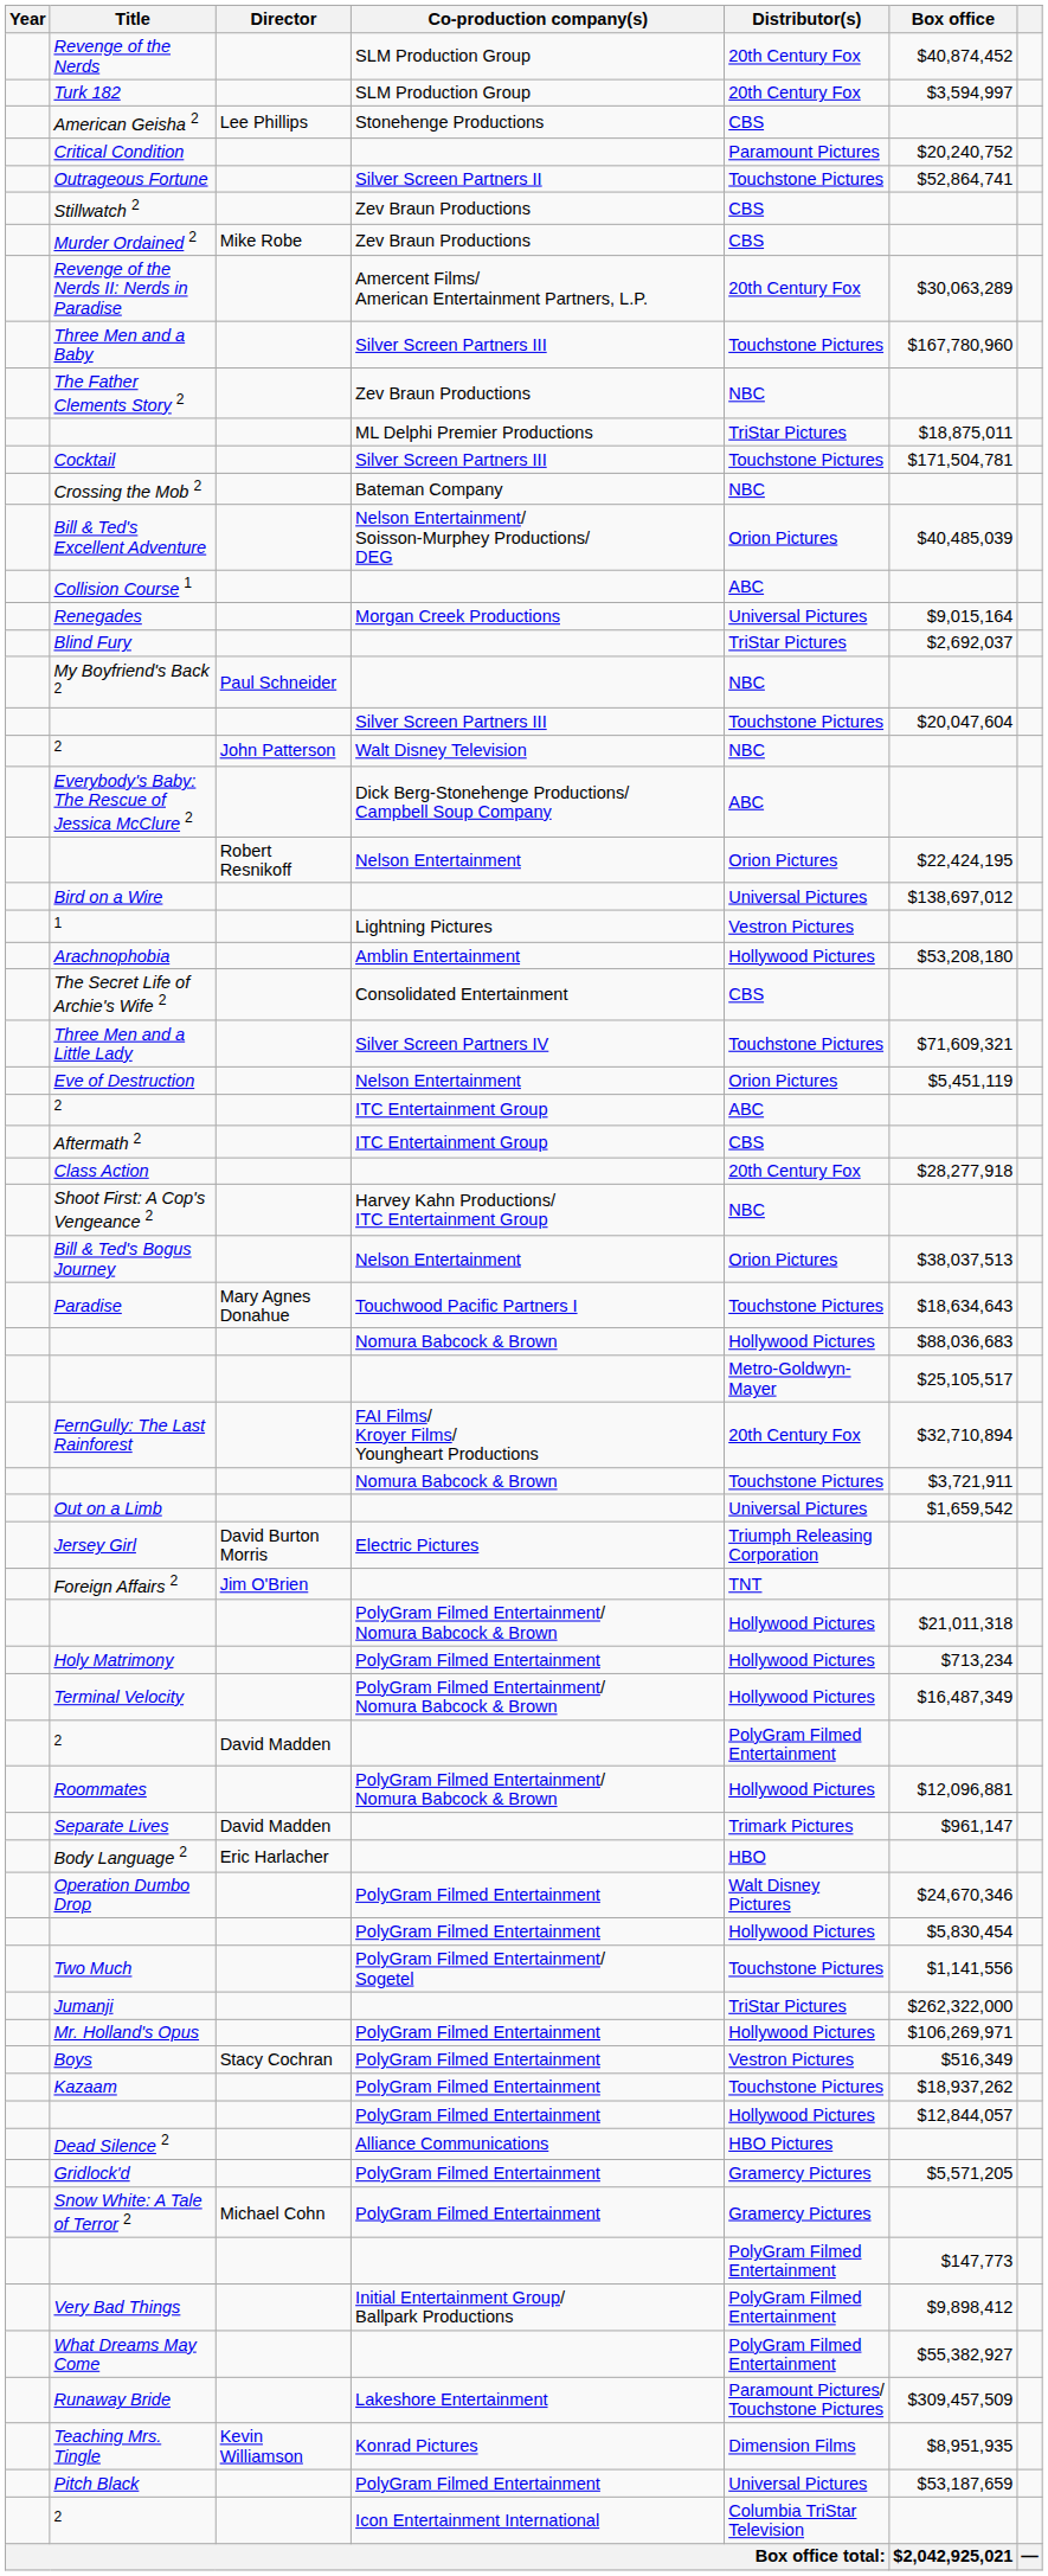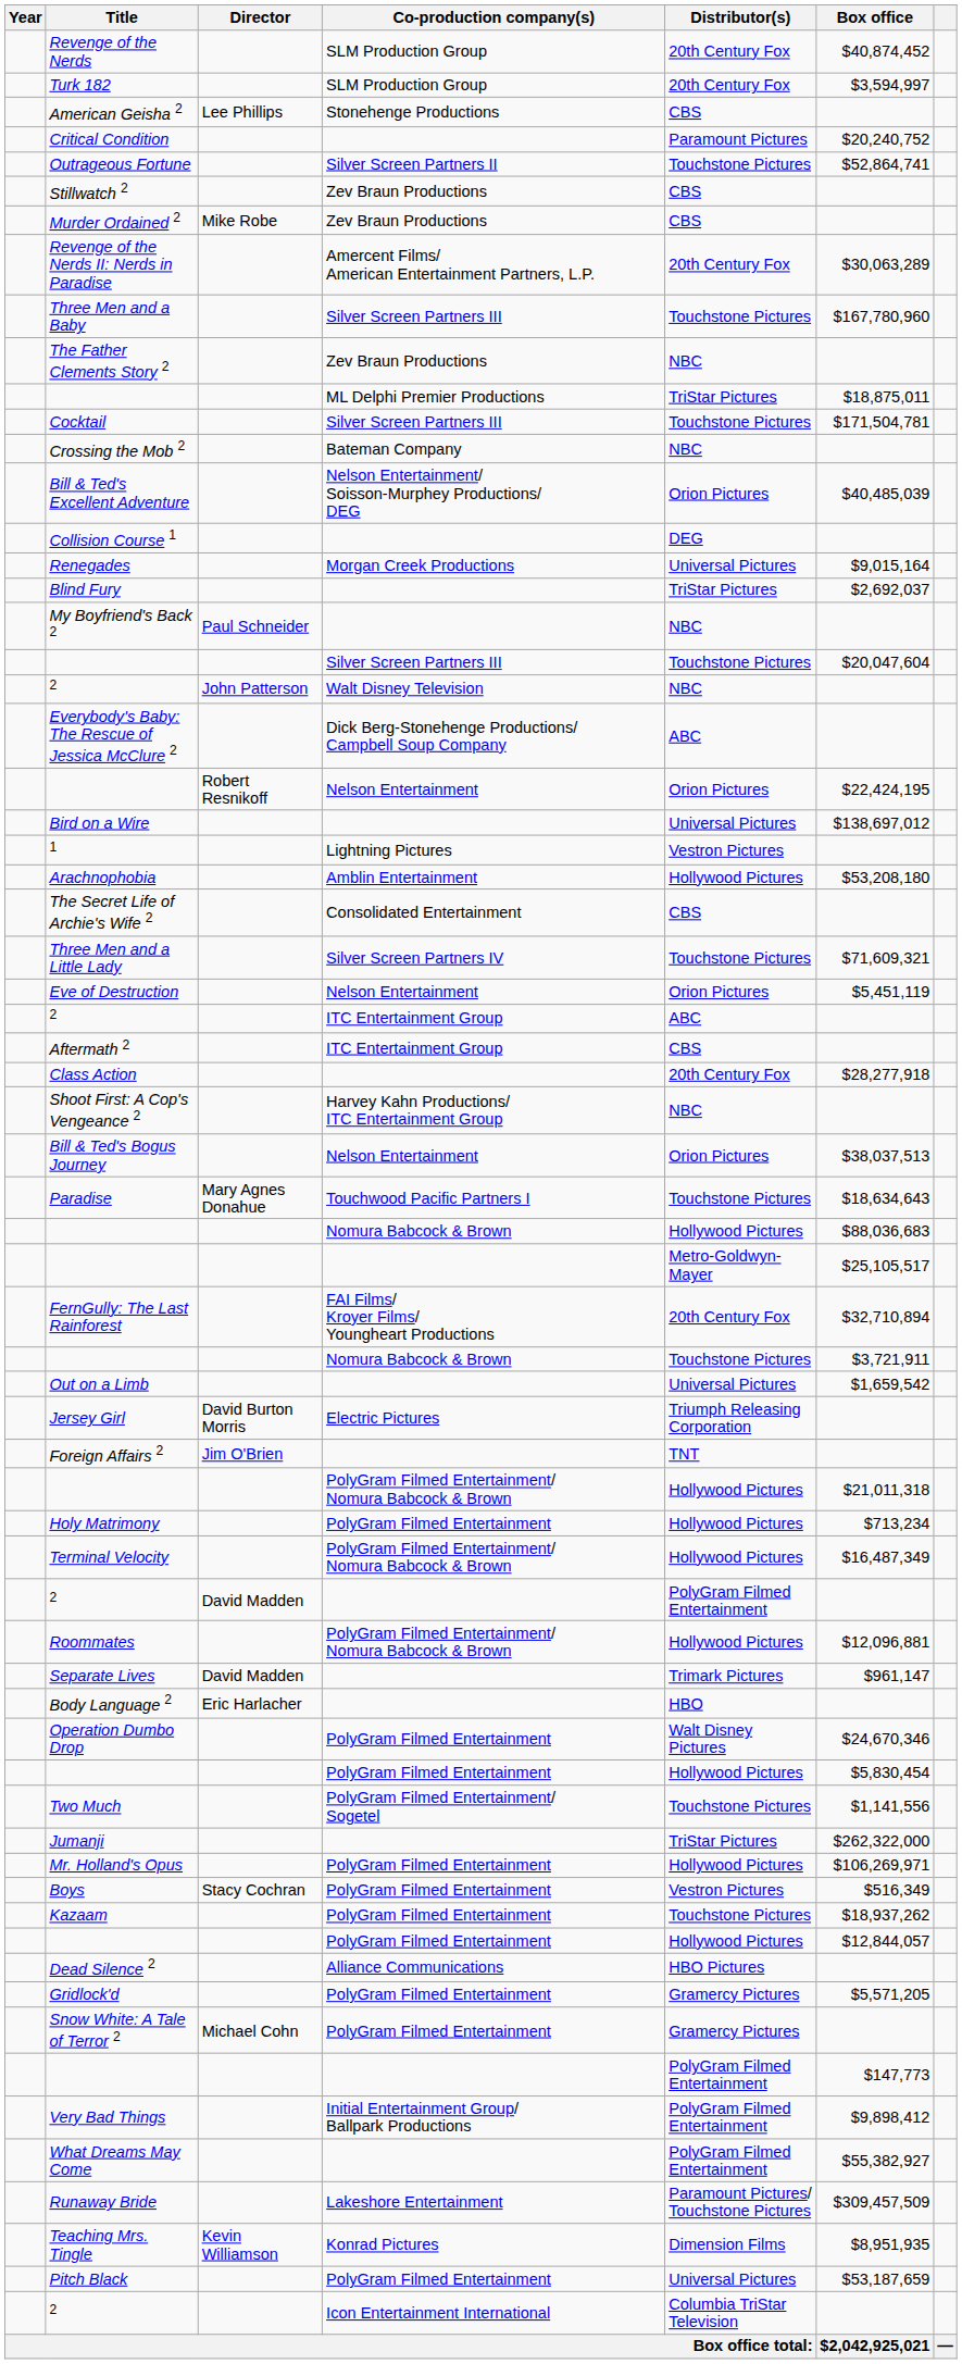 <table class="wikitable sortable">
 <tr style="font-size:90%">
 <th width="30">Year</th>
 <th width="140">Title</th>
 <th width="115">Director</th>
 <th width="350">Co-production company(s)</th>
 <th width="140">Distributor(s)</th>
 <th width="80">Box office</th>
 <th class="unsortable"></th>
 </tr>
 <tr style="font-size:90%">
 <td></td>
 <td><em><a href='#'>Revenge of the Nerds</a></em></td>
 <td></td>
 <td>SLM Production Group</td>
 <td><a href='#'>20th Century Fox</a></td>
 <td style="text-align:right">$40,874,452</td>
 <td style="text-align:center"></td>
 </tr>
 <tr style="font-size:90%">
 <td></td>
 <td><em><a href='#'>Turk 182</a></em></td>
 <td></td>
 <td>SLM Production Group</td>
 <td><a href='#'>20th Century Fox</a></td>
 <td style="text-align:right">$3,594,997</td>
 <td style="text-align:center"></td>
 </tr>
 <tr style="font-size:90%">
 <td></td>
 <td><em>American Geisha</em> <sup>2</sup></td>
 <td>Lee Phillips</td>
 <td>Stonehenge Productions</td>
 <td><a href='#'>CBS</a></td>
 <td style="text-align:right"></td>
 <td style="text-align:center"></td>
 </tr>
 <tr style="font-size:90%">
 <td></td>
 <td><em><a href='#'>Critical Condition</a></em></td>
 <td></td>
 <td></td>
 <td><a href='#'>Paramount Pictures</a></td>
 <td style="text-align:right">$20,240,752</td>
 <td style="text-align:center"></td>
 </tr>
 <tr style="font-size:90%">
 <td></td>
 <td><em><a href='#'>Outrageous Fortune</a></em></td>
 <td></td>
 <td><a href='#'>Silver Screen Partners II</a></td>
 <td><a href='#'>Touchstone Pictures</a></td>
 <td style="text-align:right">$52,864,741</td>
 <td style="text-align:center"></td>
 </tr>
 <tr style="font-size:90%">
 <td></td>
 <td><em>Stillwatch</em> <sup>2</sup></td>
 <td></td>
 <td>Zev Braun Productions</td>
 <td><a href='#'>CBS</a></td>
 <td style="text-align:right"></td>
 <td style="text-align:center"></td>
 </tr>
 <tr style="font-size:90%">
 <td></td>
 <td><em><a href='#'>Murder Ordained</a></em> <sup>2</sup></td>
 <td>Mike Robe</td>
 <td>Zev Braun Productions</td>
 <td><a href='#'>CBS</a></td>
 <td style="text-align:right"></td>
 <td style="text-align:center"></td>
 </tr>
 <tr style="font-size:90%">
 <td></td>
 <td><em><a href='#'>Revenge of the Nerds II: Nerds in Paradise</a></em></td>
 <td></td>
 <td>Amercent Films/<br>American Entertainment Partners, L.P.</td>
 <td><a href='#'>20th Century Fox</a></td>
 <td style="text-align:right">$30,063,289</td>
 <td style="text-align:center"></td>
 </tr>
 <tr style="font-size:90%">
 <td></td>
 <td><em><a href='#'>Three Men and a Baby</a></em></td>
 <td></td>
 <td><a href='#'>Silver Screen Partners III</a></td>
 <td><a href='#'>Touchstone Pictures</a></td>
 <td style="text-align:right">$167,780,960</td>
 <td style="text-align:center"></td>
 </tr>
 <tr style="font-size:90%">
 <td></td>
 <td><em><a href='#'>The Father Clements Story</a></em> <sup>2</sup></td>
 <td></td>
 <td>Zev Braun Productions</td>
 <td><a href='#'>NBC</a></td>
 <td style="text-align:right"></td>
 <td style="text-align:center"></td>
 </tr>
 <tr style="font-size:90%">
 <td></td>
 <td><em></em></td>
 <td></td>
 <td>ML Delphi Premier Productions</td>
 <td><a href='#'>TriStar Pictures</a></td>
 <td style="text-align:right">$18,875,011</td>
 <td style="text-align:center"></td>
 </tr>
 <tr style="font-size:90%">
 <td></td>
 <td><em><a href='#'>Cocktail</a></em></td>
 <td></td>
 <td><a href='#'>Silver Screen Partners III</a></td>
 <td><a href='#'>Touchstone Pictures</a></td>
 <td style="text-align:right">$171,504,781</td>
 <td style="text-align:center"></td>
 </tr>
 <tr style="font-size:90%">
 <td></td>
 <td><em>Crossing the Mob</em> <sup>2</sup></td>
 <td></td>
 <td>Bateman Company</td>
 <td><a href='#'>NBC</a></td>
 <td style="text-align:right"></td>
 <td style="text-align:center"></td>
 </tr>
 <tr style="font-size:90%">
 <td></td>
 <td><em><a href='#'>Bill & Ted's Excellent Adventure</a></em></td>
 <td></td>
 <td><a href='#'>Nelson Entertainment</a>/<br>Soisson-Murphey Productions/<br><a href='#'>DEG</a></td>
 <td><a href='#'>Orion Pictures</a></td>
 <td style="text-align:right">$40,485,039</td>
 <td style="text-align:center"></td>
 </tr>
 <tr style="font-size:90%">
 <td></td>
 <td><em><a href='#'>Collision Course</a></em> <sup>1</sup></td>
 <td></td>
 <td></td>
-<td><a href='#'>ABC</a></td>
+<td><a href='#'>DEG</a></td>
 <td style="text-align:right"></td>
 <td style="text-align:center"></td>
 </tr>
 <tr style="font-size:90%">
 <td></td>
 <td><em><a href='#'>Renegades</a></em></td>
 <td></td>
 <td><a href='#'>Morgan Creek Productions</a></td>
 <td><a href='#'>Universal Pictures</a></td>
 <td style="text-align:right">$9,015,164</td>
 <td style="text-align:center"></td>
 </tr>
 <tr style="font-size:90%">
 <td></td>
 <td><em><a href='#'>Blind Fury</a></em></td>
 <td></td>
 <td></td>
 <td><a href='#'>TriStar Pictures</a></td>
 <td style="text-align:right">$2,692,037</td>
 <td style="text-align:center"></td>
 </tr>
 <tr style="font-size:90%">
 <td></td>
 <td><em>My Boyfriend's Back</em> <sup>2</sup></td>
 <td><a href='#'>Paul Schneider</a></td>
 <td></td>
 <td><a href='#'>NBC</a></td>
 <td style="text-align:right"></td>
 <td style="text-align:center"></td>
 </tr>
 <tr style="font-size:90%">
 <td></td>
 <td><em></em></td>
 <td></td>
 <td><a href='#'>Silver Screen Partners III</a></td>
 <td><a href='#'>Touchstone Pictures</a></td>
 <td style="text-align:right">$20,047,604</td>
 <td style="text-align:center"></td>
 </tr>
 <tr style="font-size:90%">
 <td></td>
 <td><em></em> <sup>2</sup></td>
 <td><a href='#'>John Patterson</a></td>
 <td><a href='#'>Walt Disney Television</a></td>
 <td><a href='#'>NBC</a></td>
 <td style="text-align:right"></td>
 <td style="text-align:center"></td>
 </tr>
 <tr style="font-size:90%">
 <td></td>
 <td><em><a href='#'>Everybody's Baby: The Rescue of Jessica McClure</a></em> <sup>2</sup></td>
 <td></td>
 <td>Dick Berg-Stonehenge Productions/<br><a href='#'>Campbell Soup Company</a></td>
 <td><a href='#'>ABC</a></td>
 <td style="text-align:right"></td>
 <td style="text-align:center"></td>
 </tr>
 <tr style="font-size:90%">
 <td></td>
 <td><em></em></td>
 <td>Robert Resnikoff</td>
 <td><a href='#'>Nelson Entertainment</a></td>
 <td><a href='#'>Orion Pictures</a></td>
 <td style="text-align:right">$22,424,195</td>
 <td style="text-align:center"></td>
 </tr>
 <tr style="font-size:90%">
 <td></td>
 <td><em><a href='#'>Bird on a Wire</a></em></td>
 <td></td>
 <td></td>
 <td><a href='#'>Universal Pictures</a></td>
 <td style="text-align:right">$138,697,012</td>
 <td style="text-align:center"></td>
 </tr>
 <tr style="font-size:90%">
 <td></td>
 <td><em></em> <sup>1</sup></td>
 <td></td>
 <td>Lightning Pictures</td>
 <td><a href='#'>Vestron Pictures</a></td>
 <td style="text-align:right"></td>
 <td style="text-align:center"></td>
 </tr>
 <tr style="font-size:90%">
 <td></td>
 <td><em><a href='#'>Arachnophobia</a></em></td>
 <td></td>
 <td><a href='#'>Amblin Entertainment</a></td>
 <td><a href='#'>Hollywood Pictures</a></td>
 <td style="text-align:right">$53,208,180</td>
 <td style="text-align:center"></td>
 </tr>
 <tr style="font-size:90%">
 <td></td>
 <td><em>The Secret Life of Archie's Wife</em> <sup>2</sup></td>
 <td></td>
 <td>Consolidated Entertainment</td>
 <td><a href='#'>CBS</a></td>
 <td style="text-align:right"></td>
 <td style="text-align:center"></td>
 </tr>
 <tr style="font-size:90%">
 <td></td>
 <td><em><a href='#'>Three Men and a Little Lady</a></em></td>
 <td></td>
 <td><a href='#'>Silver Screen Partners IV</a></td>
 <td><a href='#'>Touchstone Pictures</a></td>
 <td style="text-align:right">$71,609,321</td>
 <td style="text-align:center"></td>
 </tr>
 <tr style="font-size:90%">
 <td></td>
 <td><em><a href='#'>Eve of Destruction</a></em></td>
 <td></td>
 <td><a href='#'>Nelson Entertainment</a></td>
 <td><a href='#'>Orion Pictures</a></td>
 <td style="text-align:right">$5,451,119</td>
 <td style="text-align:center"></td>
 </tr>
 <tr style="font-size:90%">
 <td></td>
 <td><em></em> <sup>2</sup></td>
 <td></td>
 <td><a href='#'>ITC Entertainment Group</a></td>
 <td><a href='#'>ABC</a></td>
 <td style="text-align:right"></td>
 <td style="text-align:center"></td>
 </tr>
 <tr style="font-size:90%">
 <td></td>
 <td><em>Aftermath</em> <sup>2</sup></td>
 <td></td>
 <td><a href='#'>ITC Entertainment Group</a></td>
 <td><a href='#'>CBS</a></td>
 <td style="text-align:right"></td>
 <td style="text-align:center"></td>
 </tr>
 <tr style="font-size:90%">
 <td></td>
 <td><em><a href='#'>Class Action</a></em></td>
 <td></td>
 <td></td>
 <td><a href='#'>20th Century Fox</a></td>
 <td style="text-align:right">$28,277,918</td>
 <td style="text-align:center"></td>
 </tr>
 <tr style="font-size:90%">
 <td></td>
 <td><em>Shoot First: A Cop's Vengeance</em> <sup>2</sup></td>
 <td></td>
 <td>Harvey Kahn Productions/<br><a href='#'>ITC Entertainment Group</a></td>
 <td><a href='#'>NBC</a></td>
 <td style="text-align:right"></td>
 <td style="text-align:center"></td>
 </tr>
 <tr style="font-size:90%">
 <td></td>
 <td><em><a href='#'>Bill & Ted's Bogus Journey</a></em></td>
 <td></td>
 <td><a href='#'>Nelson Entertainment</a></td>
 <td><a href='#'>Orion Pictures</a></td>
 <td style="text-align:right">$38,037,513</td>
 <td style="text-align:center"></td>
 </tr>
 <tr style="font-size:90%">
 <td></td>
 <td><em><a href='#'>Paradise</a></em></td>
 <td>Mary Agnes Donahue</td>
 <td><a href='#'>Touchwood Pacific Partners I</a></td>
 <td><a href='#'>Touchstone Pictures</a></td>
 <td style="text-align:right">$18,634,643</td>
 <td style="text-align:center"></td>
 </tr>
 <tr style="font-size:90%">
 <td></td>
 <td><em></em></td>
 <td></td>
 <td><a href='#'>Nomura Babcock & Brown</a></td>
 <td><a href='#'>Hollywood Pictures</a></td>
 <td style="text-align:right">$88,036,683</td>
 <td style="text-align:center"></td>
 </tr>
 <tr style="font-size:90%">
 <td></td>
 <td><em></em></td>
 <td></td>
 <td></td>
 <td><a href='#'>Metro-Goldwyn-Mayer</a></td>
 <td style="text-align:right">$25,105,517</td>
 <td style="text-align:center"></td>
 </tr>
 <tr style="font-size:90%">
 <td></td>
 <td><em><a href='#'>FernGully: The Last Rainforest</a></em></td>
 <td></td>
 <td><a href='#'>FAI Films</a>/<br><a href='#'>Kroyer Films</a>/<br>Youngheart Productions</td>
 <td><a href='#'>20th Century Fox</a></td>
 <td style="text-align:right">$32,710,894</td>
 <td style="text-align:center"></td>
 </tr>
 <tr style="font-size:90%">
 <td></td>
 <td><em></em></td>
 <td></td>
 <td><a href='#'>Nomura Babcock & Brown</a></td>
 <td><a href='#'>Touchstone Pictures</a></td>
 <td style="text-align:right">$3,721,911</td>
 <td style="text-align:center"></td>
 </tr>
 <tr style="font-size:90%">
 <td></td>
 <td><em><a href='#'>Out on a Limb</a></em></td>
 <td></td>
 <td></td>
 <td><a href='#'>Universal Pictures</a></td>
 <td style="text-align:right">$1,659,542</td>
 <td style="text-align:center"></td>
 </tr>
 <tr style="font-size:90%">
 <td></td>
 <td><em><a href='#'>Jersey Girl</a></em></td>
 <td>David Burton Morris</td>
 <td><a href='#'>Electric Pictures</a></td>
 <td><a href='#'>Triumph Releasing Corporation</a></td>
 <td style="text-align:right"></td>
 <td></td>
 </tr>
 <tr style="font-size:90%">
 <td></td>
 <td><em>Foreign Affairs</em> <sup>2</sup></td>
 <td><a href='#'>Jim O'Brien</a></td>
 <td></td>
 <td><a href='#'>TNT</a></td>
 <td style="text-align:right"></td>
 <td style="text-align:center"></td>
 </tr>
 <tr style="font-size:90%">
 <td></td>
 <td><em></em></td>
 <td></td>
 <td><a href='#'>PolyGram Filmed Entertainment</a>/<br><a href='#'>Nomura Babcock & Brown</a></td>
 <td><a href='#'>Hollywood Pictures</a></td>
 <td style="text-align:right">$21,011,318</td>
 <td style="text-align:center"></td>
 </tr>
 <tr style="font-size:90%">
 <td></td>
 <td><em><a href='#'>Holy Matrimony</a></em></td>
 <td></td>
 <td><a href='#'>PolyGram Filmed Entertainment</a></td>
 <td><a href='#'>Hollywood Pictures</a></td>
 <td style="text-align:right">$713,234</td>
 <td style="text-align:center"></td>
 </tr>
 <tr style="font-size:90%">
 <td></td>
 <td><em><a href='#'>Terminal Velocity</a></em></td>
 <td></td>
 <td><a href='#'>PolyGram Filmed Entertainment</a>/<br><a href='#'>Nomura Babcock & Brown</a></td>
 <td><a href='#'>Hollywood Pictures</a></td>
 <td style="text-align:right">$16,487,349</td>
 <td style="text-align:center"></td>
 </tr>
 <tr style="font-size:90%">
 <td></td>
 <td><em></em> <sup>2</sup></td>
 <td>David Madden</td>
 <td></td>
 <td><a href='#'>PolyGram Filmed Entertainment</a></td>
 <td style="text-align:right"></td>
 <td style="text-align:center"></td>
 </tr>
 <tr style="font-size:90%">
 <td></td>
 <td><em><a href='#'>Roommates</a></em></td>
 <td></td>
 <td><a href='#'>PolyGram Filmed Entertainment</a>/<br><a href='#'>Nomura Babcock & Brown</a></td>
 <td><a href='#'>Hollywood Pictures</a></td>
 <td style="text-align:right">$12,096,881</td>
 <td style="text-align:center"></td>
 </tr>
 <tr style="font-size:90%">
 <td></td>
 <td><em><a href='#'>Separate Lives</a></em></td>
 <td>David Madden</td>
 <td></td>
 <td><a href='#'>Trimark Pictures</a></td>
 <td style="text-align:right">$961,147</td>
 <td style="text-align:center"></td>
 </tr>
 <tr style="font-size:90%">
 <td></td>
 <td><em>Body Language</em> <sup>2</sup></td>
 <td>Eric Harlacher</td>
 <td></td>
 <td><a href='#'>HBO</a></td>
 <td style="text-align:right"></td>
 <td style="text-align:center"></td>
 </tr>
 <tr style="font-size:90%">
 <td></td>
 <td><em><a href='#'>Operation Dumbo Drop</a></em></td>
 <td></td>
 <td><a href='#'>PolyGram Filmed Entertainment</a></td>
 <td><a href='#'>Walt Disney Pictures</a></td>
 <td style="text-align:right">$24,670,346</td>
 <td style="text-align:center"></td>
 </tr>
 <tr style="font-size:90%">
 <td></td>
 <td><em></em></td>
 <td></td>
 <td><a href='#'>PolyGram Filmed Entertainment</a></td>
 <td><a href='#'>Hollywood Pictures</a></td>
 <td style="text-align:right">$5,830,454</td>
 <td style="text-align:center"></td>
 </tr>
 <tr style="font-size:90%">
 <td></td>
 <td><em><a href='#'>Two Much</a></em></td>
 <td></td>
 <td><a href='#'>PolyGram Filmed Entertainment</a>/<br><a href='#'>Sogetel</a></td>
 <td><a href='#'>Touchstone Pictures</a></td>
 <td style="text-align:right">$1,141,556</td>
 <td style="text-align:center"></td>
 </tr>
 <tr style="font-size:90%">
 <td></td>
 <td><em><a href='#'>Jumanji</a></em></td>
 <td></td>
 <td></td>
 <td><a href='#'>TriStar Pictures</a></td>
 <td style="text-align:right">$262,322,000</td>
 <td style="text-align:center"></td>
 </tr>
 <tr style="font-size:90%">
 <td></td>
 <td><em><a href='#'>Mr. Holland's Opus</a></em></td>
 <td></td>
 <td><a href='#'>PolyGram Filmed Entertainment</a></td>
 <td><a href='#'>Hollywood Pictures</a></td>
 <td style="text-align:right">$106,269,971</td>
 <td style="text-align:center"></td>
 </tr>
 <tr style="font-size:90%">
 <td></td>
 <td><em><a href='#'>Boys</a></em></td>
 <td>Stacy Cochran</td>
 <td><a href='#'>PolyGram Filmed Entertainment</a></td>
 <td><a href='#'>Vestron Pictures</a></td>
 <td style="text-align:right">$516,349</td>
 <td style="text-align:center"></td>
 </tr>
 <tr style="font-size:90%">
 <td></td>
 <td><em><a href='#'>Kazaam</a></em></td>
 <td></td>
 <td><a href='#'>PolyGram Filmed Entertainment</a></td>
 <td><a href='#'>Touchstone Pictures</a></td>
 <td style="text-align:right">$18,937,262</td>
 <td style="text-align:center"></td>
 </tr>
 <tr style="font-size:90%">
 <td></td>
 <td><em></em></td>
 <td></td>
 <td><a href='#'>PolyGram Filmed Entertainment</a></td>
 <td><a href='#'>Hollywood Pictures</a></td>
 <td style="text-align:right">$12,844,057</td>
 <td style="text-align:center"></td>
 </tr>
 <tr style="font-size:90%">
 <td></td>
 <td><em><a href='#'>Dead Silence</a></em> <sup>2</sup></td>
 <td></td>
 <td><a href='#'>Alliance Communications</a></td>
 <td><a href='#'>HBO Pictures</a></td>
 <td style="text-align:right"></td>
 <td style="text-align:center"></td>
 </tr>
 <tr style="font-size:90%">
 <td></td>
 <td><em><a href='#'>Gridlock'd</a></em></td>
 <td></td>
 <td><a href='#'>PolyGram Filmed Entertainment</a></td>
 <td><a href='#'>Gramercy Pictures</a></td>
 <td style="text-align:right">$5,571,205</td>
 <td style="text-align:center"></td>
 </tr>
 <tr style="font-size:90%">
 <td></td>
 <td><em><a href='#'>Snow White: A Tale of Terror</a></em> <sup>2</sup></td>
 <td>Michael Cohn</td>
 <td><a href='#'>PolyGram Filmed Entertainment</a></td>
 <td><a href='#'>Gramercy Pictures</a></td>
 <td style="text-align:right"></td>
 <td style="text-align:center"></td>
 </tr>
 <tr style="font-size:90%">
 <td></td>
 <td><em></em></td>
 <td></td>
 <td></td>
 <td><a href='#'>PolyGram Filmed Entertainment</a></td>
 <td style="text-align:right">$147,773</td>
 <td style="text-align:center"></td>
 </tr>
 <tr style="font-size:90%">
 <td></td>
 <td><em><a href='#'>Very Bad Things</a></em></td>
 <td></td>
 <td><a href='#'>Initial Entertainment Group</a>/<br>Ballpark Productions</td>
 <td><a href='#'>PolyGram Filmed Entertainment</a></td>
 <td style="text-align:right">$9,898,412</td>
 <td style="text-align:center"></td>
 </tr>
 <tr style="font-size:90%">
 <td></td>
 <td><em><a href='#'>What Dreams May Come</a></em></td>
 <td></td>
 <td></td>
 <td><a href='#'>PolyGram Filmed Entertainment</a></td>
 <td style="text-align:right">$55,382,927</td>
 <td style="text-align:center"></td>
 </tr>
 <tr style="font-size:90%">
 <td></td>
 <td><em><a href='#'>Runaway Bride</a></em></td>
 <td></td>
 <td><a href='#'>Lakeshore Entertainment</a></td>
 <td><a href='#'>Paramount Pictures</a>/<br><a href='#'>Touchstone Pictures</a></td>
 <td style="text-align:right">$309,457,509</td>
 <td style="text-align:center"></td>
 </tr>
 <tr style="font-size:90%">
 <td></td>
 <td><em><a href='#'>Teaching Mrs. Tingle</a></em></td>
 <td><a href='#'>Kevin Williamson</a></td>
 <td><a href='#'>Konrad Pictures</a></td>
 <td><a href='#'>Dimension Films</a></td>
 <td style="text-align:right">$8,951,935</td>
 <td style="text-align:center"></td>
 </tr>
 <tr style="font-size:90%">
 <td></td>
 <td><em><a href='#'>Pitch Black</a></em></td>
 <td></td>
 <td><a href='#'>PolyGram Filmed Entertainment</a></td>
 <td><a href='#'>Universal Pictures</a></td>
 <td style="text-align:right">$53,187,659</td>
 <td style="text-align:center"></td>
 </tr>
 <tr style="font-size:90%">
 <td></td>
 <td><em></em> <sup>2</sup></td>
 <td></td>
 <td><a href='#'>Icon Entertainment International</a></td>
 <td><a href='#'>Columbia TriStar Television</a></td>
 <td style="text-align:right"></td>
 <td style="text-align:center"></td>
 </tr>
 <tr class="sortbottom" style="font-size:90%">
 <td colspan="5" style="text-align:right; background:#F2F2F2"><strong>Box office total:</strong></td>
 <td style="text-align:right; background:#F2F2F2"><strong>$2,042,925,021</strong></td>
 <td style="text-align:center; background:#F2F2F2"><strong>—</strong></td>
 </tr>
 </table>
